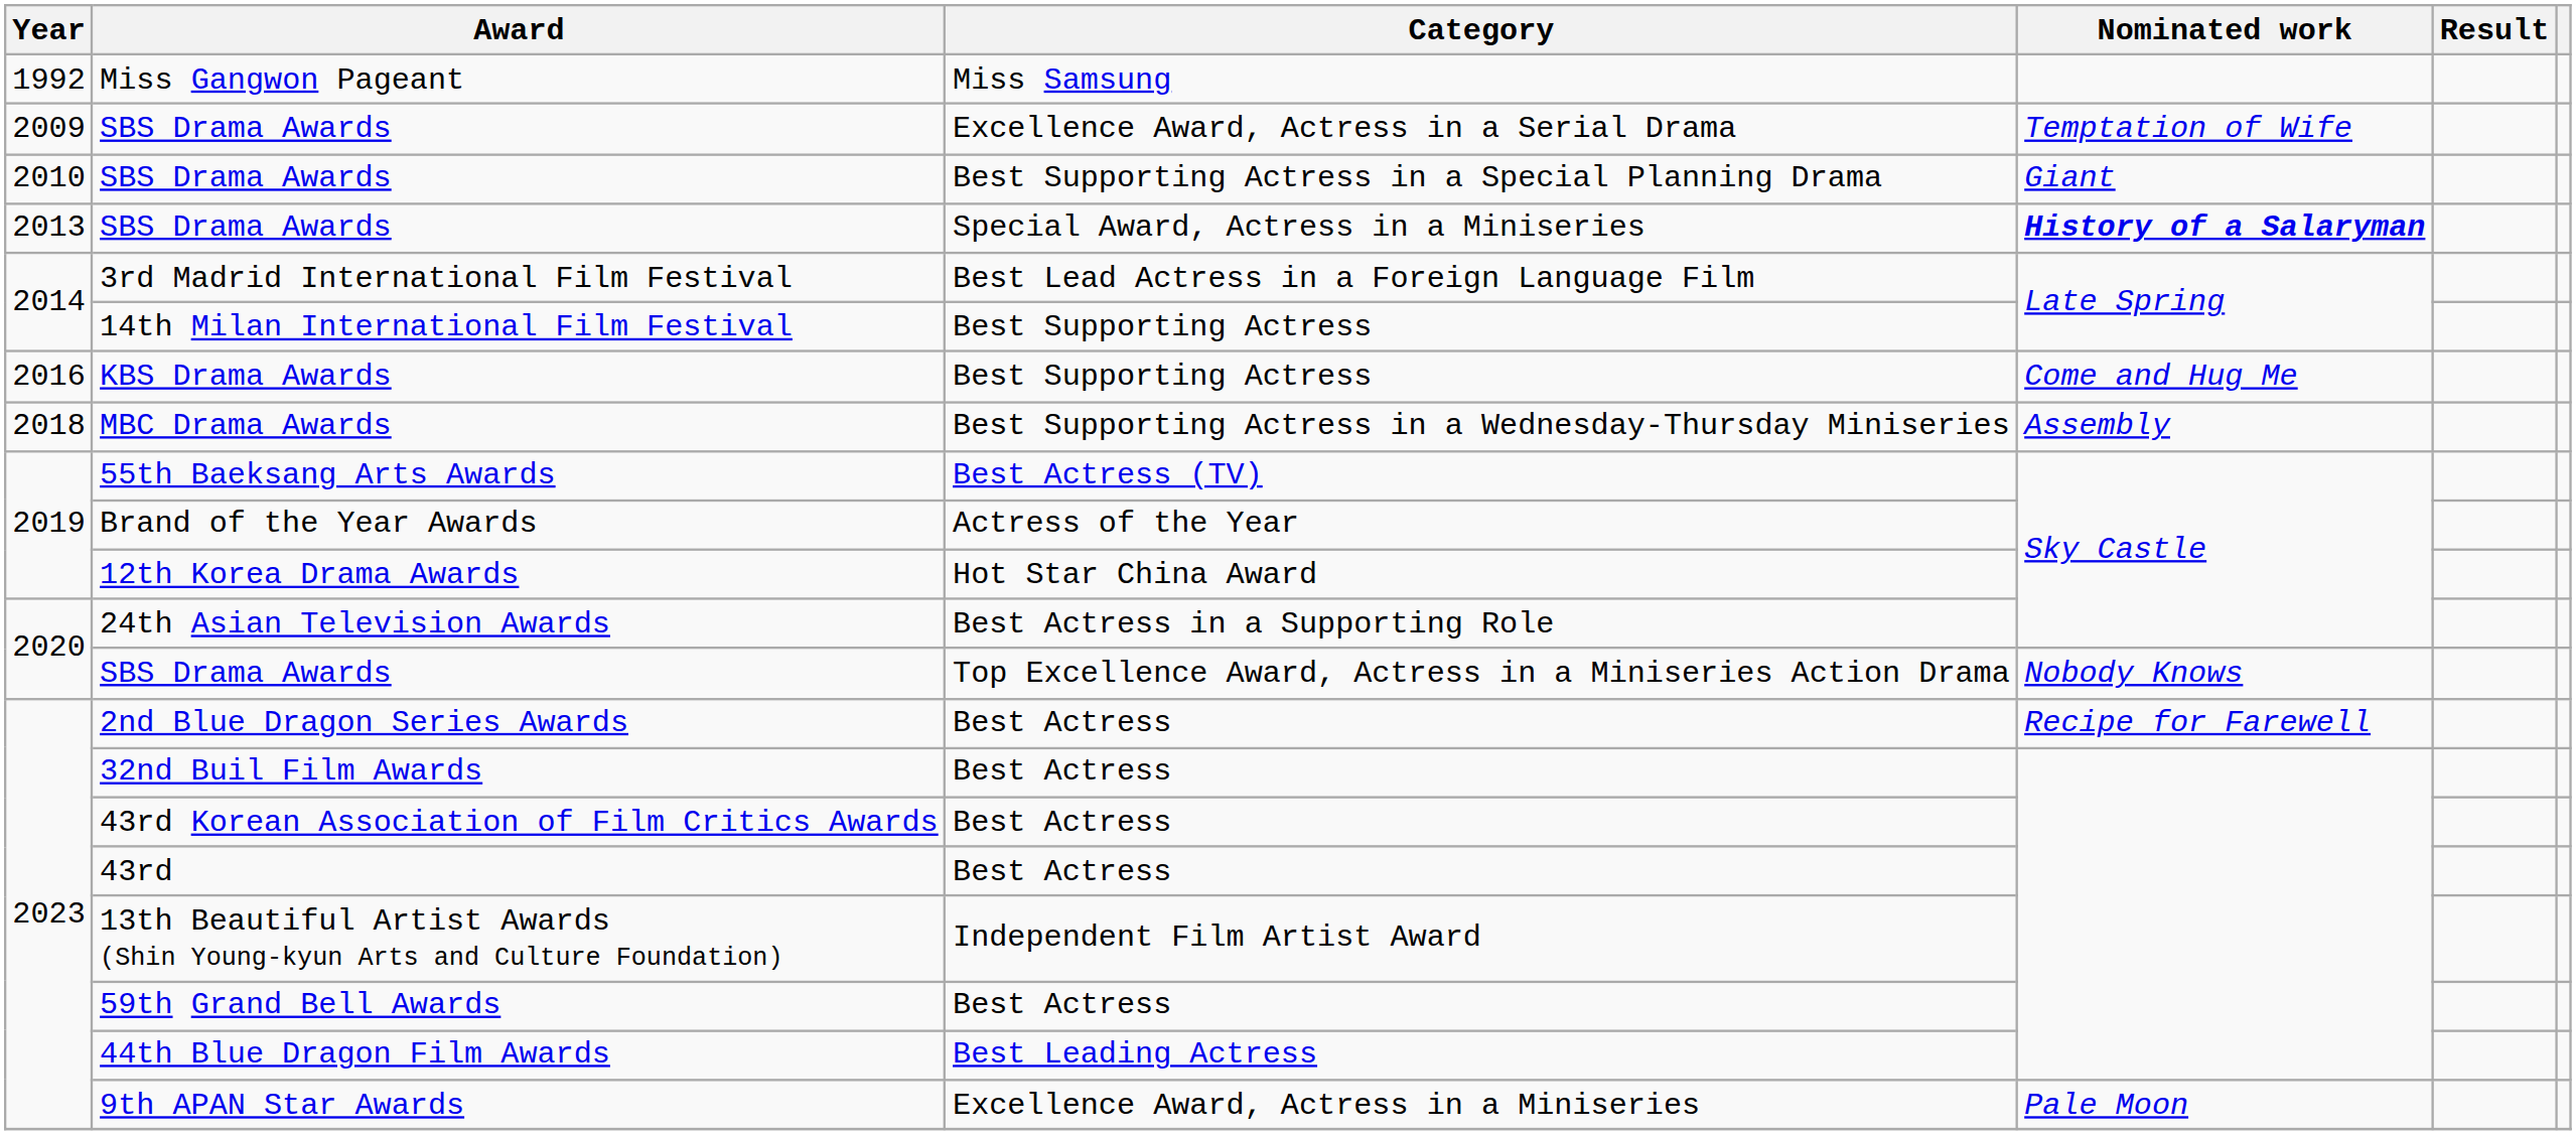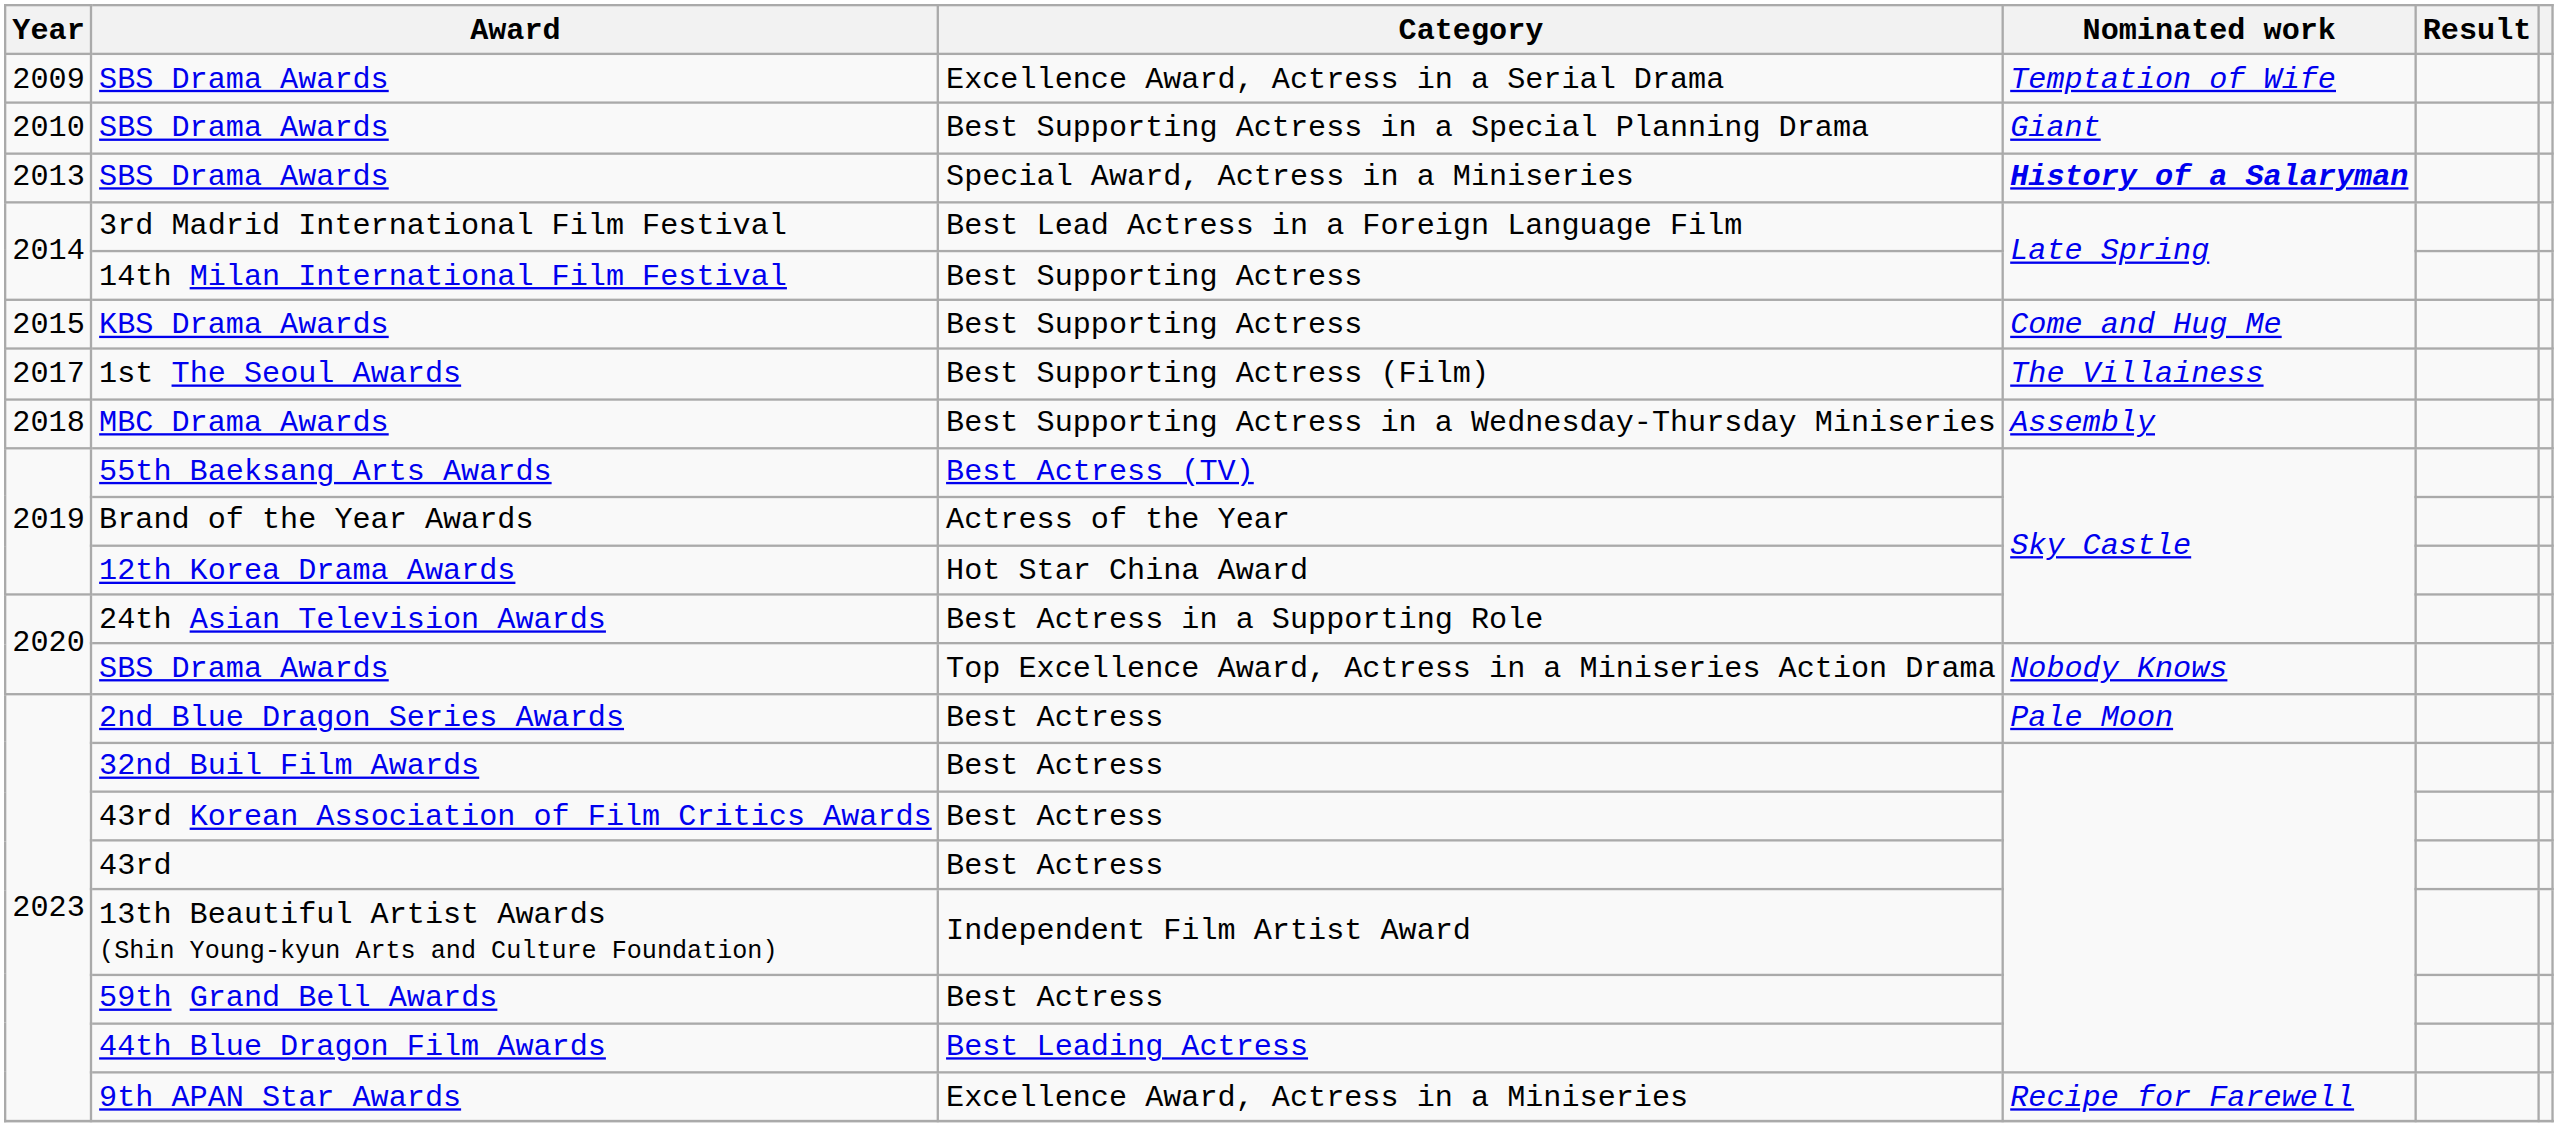 <table class="wikitable sortable">
 <tr>
 <th>Year</th>
 <th>Award</th>
 <th>Category</th>
 <th>Nominated work</th>
 <th>Result</th>
 <th class="unsortable" scope="col"></th>
-</tr>
-<tr>
-<td>1992</td>
-<td>Miss <a href='#'>Gangwon</a> Pageant</td>
-<td>Miss <a href='#'>Samsung</a></td>
-<td></td>
-<td></td>
-<td></td>
 </tr>
 <tr>
 <td>2009</td>
 <td><a href='#'>SBS Drama Awards</a></td>
 <td>Excellence Award, Actress in a Serial Drama</td>
 <td><em><a href='#'>Temptation of Wife</a></em></td>
 <td></td>
 <td></td>
 </tr>
 <tr>
 <td>2010</td>
 <td><a href='#'>SBS Drama Awards</a></td>
 <td>Best Supporting Actress in a Special Planning Drama</td>
 <td><em><a href='#'>Giant</a></em></td>
 <td></td>
 <td></td>
 </tr>
 <tr>
 <td>2013</td>
 <td><a href='#'>SBS Drama Awards</a></td>
 <td>Special Award, Actress in a Miniseries</td>
 <td><strong><em><a href='#'>History of a Salaryman</a></em></strong></td>
 <td></td>
 <td></td>
 </tr>
 <tr>
 <td rowspan=2>2014</td>
 <td>3rd Madrid International Film Festival</td>
 <td>Best Lead Actress in a Foreign Language Film</td>
 <td rowspan=2><em><a href='#'>Late Spring</a></em></td>
 <td></td>
 <td></td>
 </tr>
 <tr>
 <td>14th <a href='#'>Milan International Film Festival</a></td>
 <td>Best Supporting Actress</td>
 <td></td>
 <td></td>
 </tr>
 <tr>
-<td>2016</td>
+<td>2015</td>
 <td><a href='#'>KBS Drama Awards</a></td>
 <td>Best Supporting Actress</td>
 <td><em><a href='#'>Come and Hug Me</a></em></td>
+<td></td>
+<td></td>
+</tr>
+<tr>
+<td>2017</td>
+<td>1st <a href='#'>The Seoul Awards</a></td>
+<td>Best Supporting Actress (Film)</td>
+<td><em><a href='#'>The Villainess</a></em></td>
 <td></td>
 <td></td>
 </tr>
 <tr>
 <td>2018</td>
 <td><a href='#'>MBC Drama Awards</a></td>
 <td>Best Supporting Actress in a  Wednesday-Thursday Miniseries</td>
 <td><em><a href='#'>Assembly</a></em></td>
 <td></td>
 <td></td>
 </tr>
 <tr>
 <td rowspan="3">2019</td>
 <td><a href='#'>55th Baeksang Arts Awards</a></td>
 <td><a href='#'>Best Actress (TV)</a></td>
 <td rowspan="4"><em><a href='#'>Sky Castle</a></em></td>
 <td></td>
 <td></td>
 </tr>
 <tr>
 <td>Brand of the Year Awards</td>
 <td>Actress of the Year</td>
 <td></td>
 <td></td>
 </tr>
 <tr>
 <td><a href='#'>12th Korea Drama Awards</a></td>
 <td>Hot Star China Award</td>
 <td></td>
 <td></td>
 </tr>
 <tr>
 <td rowspan=2>2020</td>
 <td>24th <a href='#'>Asian Television Awards</a></td>
 <td>Best Actress in a Supporting Role</td>
 <td></td>
 <td></td>
 </tr>
 <tr>
 <td><a href='#'>SBS Drama Awards</a></td>
 <td>Top Excellence Award, Actress in a Miniseries Action Drama</td>
 <td><em><a href='#'>Nobody Knows</a></em></td>
 <td></td>
 <td></td>
 </tr>
 <tr>
 <td rowspan=8>2023</td>
 <td><a href='#'>2nd Blue Dragon Series Awards</a></td>
 <td>Best Actress</td>
-<td><em><a href='#'>Recipe for Farewell</a></em></td>
+<td><em><a href='#'>Pale Moon</a></em></td>
 <td></td>
 <td></td>
 </tr>
 <tr>
 <td><a href='#'>32nd Buil Film Awards</a></td>
 <td>Best Actress</td>
 <td rowspan="6"><em></em></td>
 <td></td>
 <td></td>
 </tr>
 <tr>
 <td>43rd <a href='#'>Korean Association of Film Critics Awards</a></td>
 <td>Best Actress</td>
 <td></td>
 <td></td>
 </tr>
 <tr>
 <td>43rd </td>
 <td>Best Actress</td>
 <td></td>
 <td></td>
 </tr>
 <tr>
 <td>13th Beautiful Artist Awards <br><small>(Shin Young-kyun Arts and Culture Foundation)</small></td>
 <td>Independent Film Artist Award</td>
 <td></td>
 <td></td>
 </tr>
 <tr>
 <td><a href='#'>59th</a> <a href='#'>Grand Bell Awards</a></td>
 <td>Best Actress</td>
 <td></td>
 <td></td>
 </tr>
 <tr>
 <td><a href='#'>44th Blue Dragon Film Awards</a></td>
 <td><a href='#'>Best Leading Actress</a></td>
 <td></td>
 <td></td>
 </tr>
 <tr>
 <td><a href='#'>9th APAN Star Awards</a></td>
 <td>Excellence Award, Actress in a Miniseries</td>
-<td><em><a href='#'>Pale Moon</a></em></td>
+<td><em><a href='#'>Recipe for Farewell</a></em></td>
 <td></td>
 <td></td>
 </tr>
 <tr>
 </tr>
 </table>
